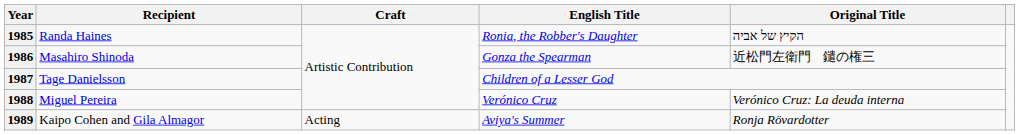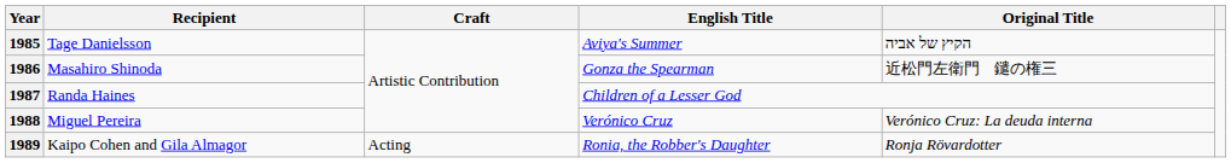 <table class="wikitable unsortable">
 <tr>
 <th scope="col" style="width:2%;">Year</th>
 <th>Recipient</th>
 <th>Craft</th>
 <th>English Title</th>
 <th>Original Title</th>
 <th></th>
 </tr>
 <tr>
 <th style="text-align:center;">1985</th>
-<td><a href='#'>Randa Haines</a></td>
+<td><a href='#'>Tage Danielsson</a></td>
 <td rowspan="4">Artistic Contribution</td>
-<td><em><a href='#'>Ronia, the Robber's Daughter</a></em></td>
+<td><em><a href='#'>Aviya's Summer</a></em></td>
 <td>הקיץ של אביה</td>
 <td rowspan="5"></td>
 </tr>
 <tr>
 <th>1986</th>
 <td><a href='#'>Masahiro Shinoda</a></td>
 <td><em><a href='#'>Gonza the Spearman</a></em></td>
 <td>近松門左衛門　鑓の権三</td>
 </tr>
 <tr>
 <th>1987</th>
-<td><a href='#'>Tage Danielsson</a></td>
+<td><a href='#'>Randa Haines</a></td>
 <td colspan="2"><em><a href='#'>Children of a Lesser God</a></em></td>
 </tr>
 <tr>
 <th>1988</th>
 <td><a href='#'>Miguel Pereira</a></td>
 <td><em><a href='#'>Verónico Cruz</a></em></td>
 <td><em>Verónico Cruz: La deuda interna</em></td>
 </tr>
 <tr>
 <th>1989</th>
 <td>Kaipo Cohen and <a href='#'>Gila Almagor</a></td>
 <td>Acting</td>
-<td><em><a href='#'>Aviya's Summer</a></em></td>
+<td><em><a href='#'>Ronia, the Robber's Daughter</a></em></td>
 <td><em>Ronja Rövardotter</em></td>
 </tr>
 </table>
